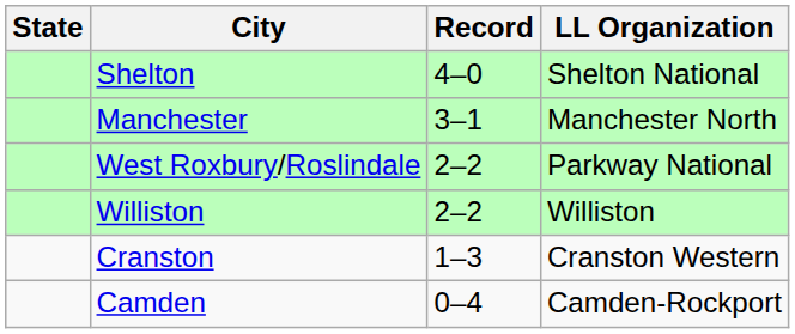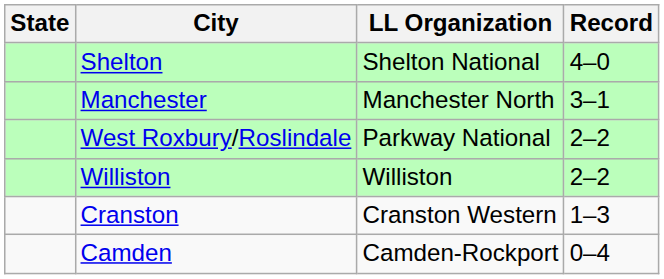 <table class="wikitable">
 <tr>
 <th>State</th>
 <th>City</th>
+<th>LL Organization</th>
 <th>Record</th>
-<th>LL Organization</th>
 </tr>
 <tr style="background:#bfb;">
 <td><strong></strong></td>
 <td><a href='#'>Shelton</a></td>
+<td>Shelton National</td>
 <td>4–0</td>
-<td>Shelton National</td>
 </tr>
 <tr style="background:#bfb;">
 <td><strong></strong></td>
 <td><a href='#'>Manchester</a></td>
+<td>Manchester North</td>
 <td>3–1</td>
-<td>Manchester North</td>
 </tr>
 <tr style="background:#bfb;">
 <td><strong></strong></td>
 <td><a href='#'>West Roxbury</a>/<a href='#'>Roslindale</a></td>
+<td>Parkway National</td>
 <td>2–2</td>
-<td>Parkway National</td>
 </tr>
 <tr style="background:#bfb;">
 <td><strong></strong></td>
 <td><a href='#'>Williston</a></td>
+<td>Williston</td>
 <td>2–2</td>
-<td>Williston</td>
 </tr>
 <tr>
 <td><strong></strong></td>
 <td><a href='#'>Cranston</a></td>
+<td>Cranston Western</td>
 <td>1–3</td>
-<td>Cranston Western</td>
 </tr>
 <tr>
 <td><strong></strong></td>
 <td><a href='#'>Camden</a></td>
+<td>Camden-Rockport</td>
 <td>0–4</td>
-<td>Camden-Rockport</td>
 </tr>
 </table>
